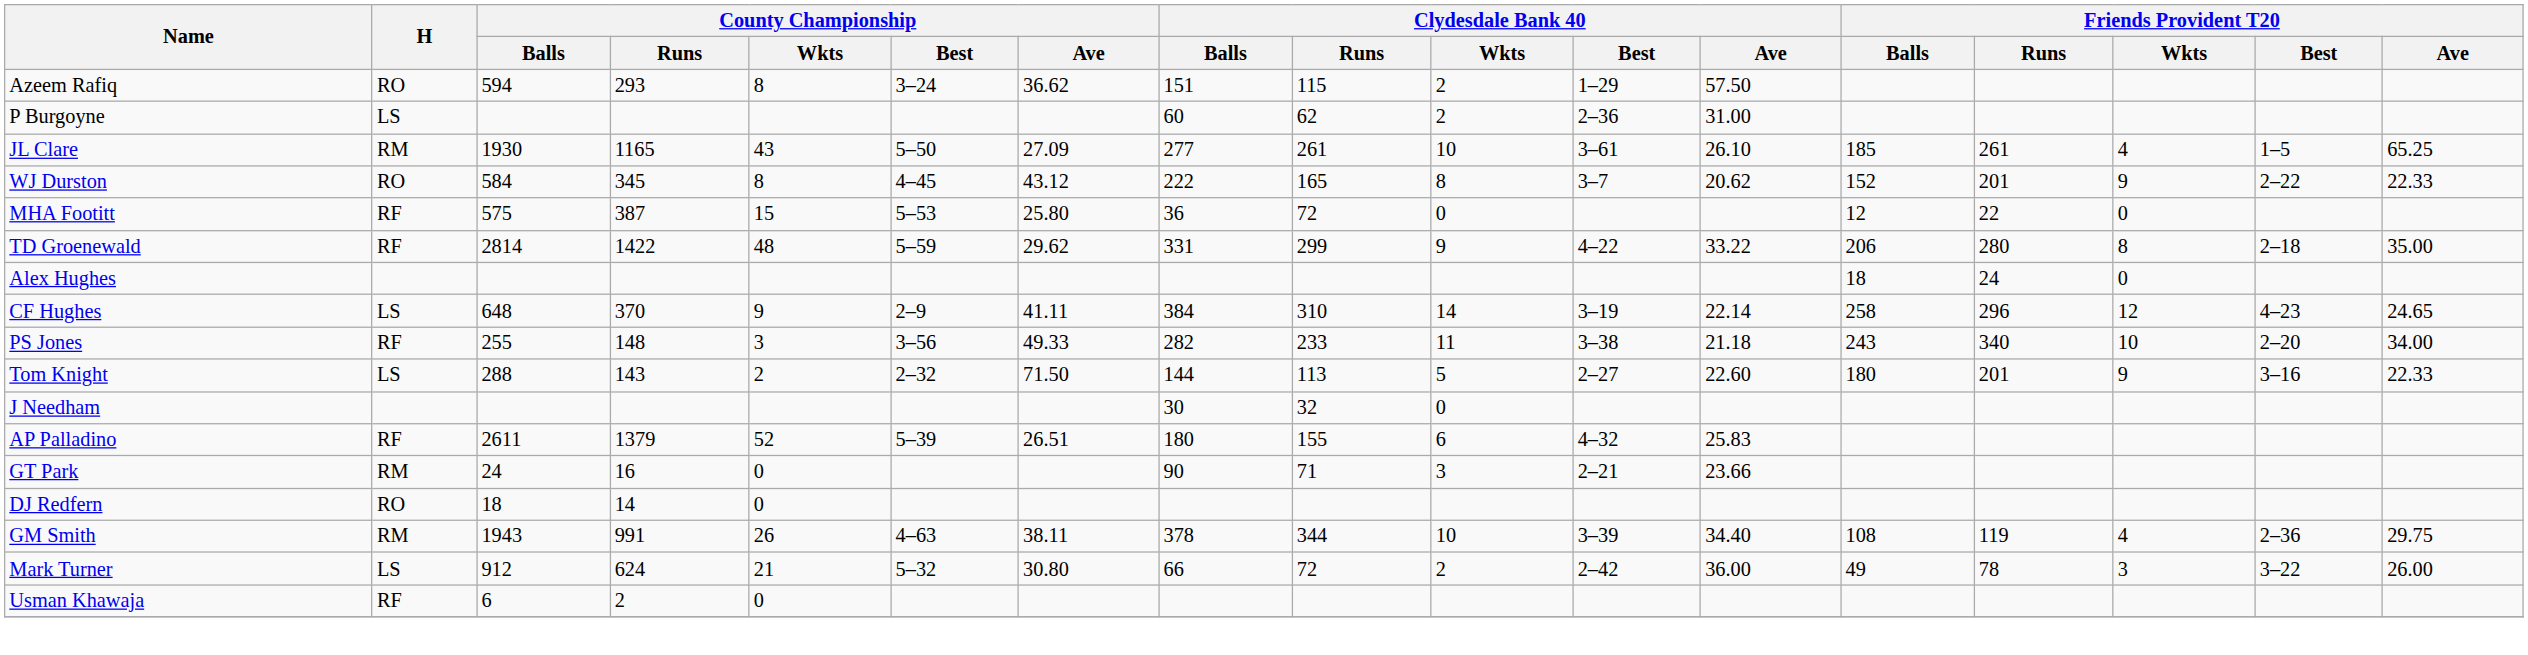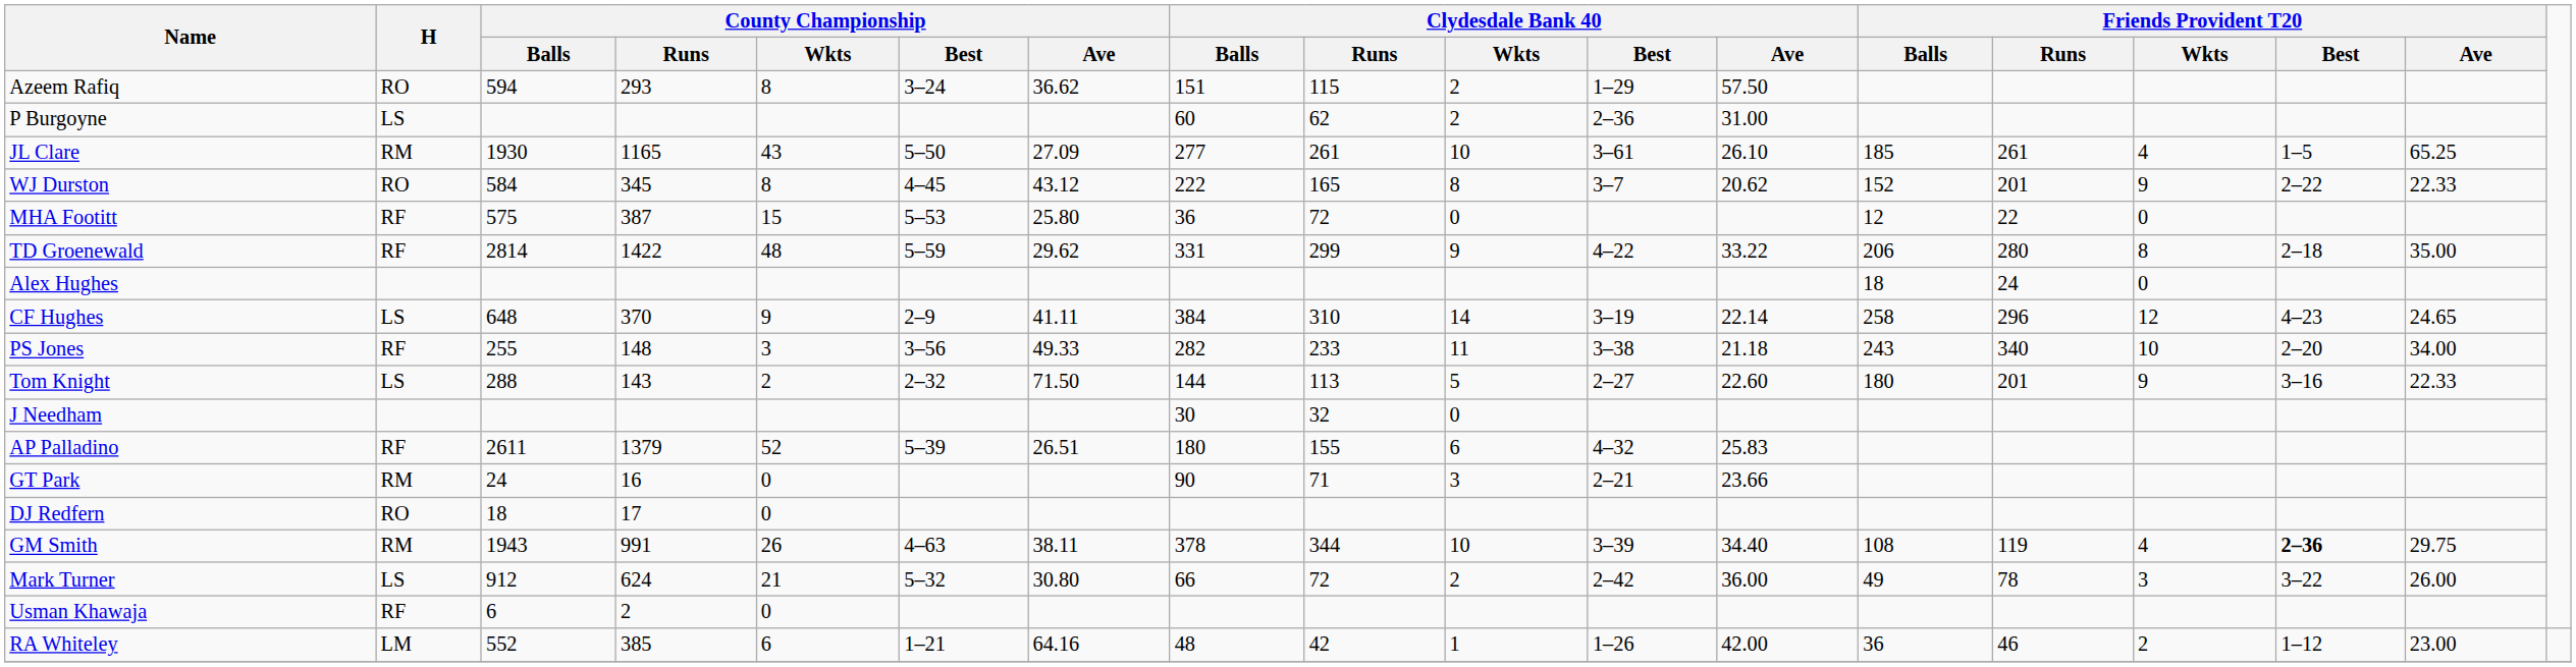 <table class="wikitable" width="100%">
 <tr bgcolor="#efefef">
 <th rowspan=2>Name</th>
 <th rowspan=2>H</th>
 <th colspan=5><a href='#'>County Championship</a></th>
 <th colspan=5><a href='#'>Clydesdale Bank 40</a></th>
 <th colspan=5><a href='#'>Friends Provident T20</a></th>
 </tr>
 <tr>
 <th>Balls</th>
 <th>Runs</th>
 <th>Wkts</th>
 <th>Best</th>
 <th>Ave</th>
 <th>Balls</th>
 <th>Runs</th>
 <th>Wkts</th>
 <th>Best</th>
 <th>Ave</th>
 <th>Balls</th>
 <th>Runs</th>
 <th>Wkts</th>
 <th>Best</th>
 <th>Ave</th>
 </tr>
 <tr>
 <td>Azeem Rafiq</td>
 <td>RO</td>
 <td>594</td>
 <td>293</td>
 <td>8</td>
 <td>3–24</td>
 <td>36.62</td>
 <td>151</td>
 <td>115</td>
 <td>2</td>
 <td>1–29</td>
 <td>57.50</td>
 <td></td>
 <td></td>
 <td></td>
 <td></td>
 <td></td>
 </tr>
 <tr>
 <td>P Burgoyne</td>
 <td>LS</td>
 <td></td>
 <td></td>
 <td></td>
 <td></td>
 <td></td>
 <td>60</td>
 <td>62</td>
 <td>2</td>
 <td>2–36</td>
 <td>31.00</td>
 <td></td>
 <td></td>
 <td></td>
 <td></td>
 <td></td>
 </tr>
 <tr>
 <td><a href='#'>JL Clare</a></td>
 <td>RM</td>
 <td>1930</td>
 <td>1165</td>
 <td>43</td>
 <td>5–50</td>
 <td>27.09</td>
 <td>277</td>
 <td>261</td>
 <td>10</td>
 <td>3–61</td>
 <td>26.10</td>
 <td>185</td>
 <td>261</td>
 <td>4</td>
 <td>1–5</td>
 <td>65.25</td>
 </tr>
 <tr>
 <td><a href='#'>WJ Durston</a></td>
 <td>RO</td>
 <td>584</td>
 <td>345</td>
 <td>8</td>
 <td>4–45</td>
 <td>43.12</td>
 <td>222</td>
 <td>165</td>
 <td>8</td>
 <td>3–7</td>
 <td>20.62</td>
 <td>152</td>
 <td>201</td>
 <td>9</td>
 <td>2–22</td>
 <td>22.33</td>
 </tr>
 <tr>
 <td><a href='#'>MHA Footitt</a></td>
 <td>RF</td>
 <td>575</td>
 <td>387</td>
 <td>15</td>
 <td>5–53</td>
 <td>25.80</td>
 <td>36</td>
 <td>72</td>
 <td>0</td>
 <td></td>
 <td></td>
 <td>12</td>
 <td>22</td>
 <td>0</td>
 <td></td>
 <td></td>
 </tr>
 <tr>
 <td><a href='#'>TD Groenewald</a></td>
 <td>RF</td>
 <td>2814</td>
 <td>1422</td>
 <td>48</td>
 <td>5–59</td>
 <td>29.62</td>
 <td>331</td>
 <td>299</td>
 <td>9</td>
 <td>4–22</td>
 <td>33.22</td>
 <td>206</td>
 <td>280</td>
 <td>8</td>
 <td>2–18</td>
 <td>35.00</td>
 </tr>
 <tr>
 <td><a href='#'>Alex Hughes</a></td>
 <td></td>
 <td></td>
 <td></td>
 <td></td>
 <td></td>
 <td></td>
 <td></td>
 <td></td>
 <td></td>
 <td></td>
 <td></td>
 <td>18</td>
 <td>24</td>
 <td>0</td>
 <td></td>
 <td></td>
 </tr>
 <tr>
 <td><a href='#'>CF Hughes</a></td>
 <td>LS</td>
 <td>648</td>
 <td>370</td>
 <td>9</td>
 <td>2–9</td>
 <td>41.11</td>
 <td>384</td>
 <td>310</td>
 <td>14</td>
 <td>3–19</td>
 <td>22.14</td>
 <td>258</td>
 <td>296</td>
 <td>12</td>
 <td>4–23</td>
 <td>24.65</td>
 </tr>
 <tr>
 <td><a href='#'>PS Jones</a></td>
 <td>RF</td>
 <td>255</td>
 <td>148</td>
 <td>3</td>
 <td>3–56</td>
 <td>49.33</td>
 <td>282</td>
 <td>233</td>
 <td>11</td>
 <td>3–38</td>
 <td>21.18</td>
 <td>243</td>
 <td>340</td>
 <td>10</td>
 <td>2–20</td>
 <td>34.00</td>
 </tr>
 <tr>
 <td><a href='#'>Tom Knight</a></td>
 <td>LS</td>
 <td>288</td>
 <td>143</td>
 <td>2</td>
 <td>2–32</td>
 <td>71.50</td>
 <td>144</td>
 <td>113</td>
 <td>5</td>
 <td>2–27</td>
 <td>22.60</td>
 <td>180</td>
 <td>201</td>
 <td>9</td>
 <td>3–16</td>
 <td>22.33</td>
 </tr>
 <tr>
 <td><a href='#'>J Needham</a></td>
 <td></td>
 <td></td>
 <td></td>
 <td></td>
 <td></td>
 <td></td>
 <td>30</td>
 <td>32</td>
 <td>0</td>
 <td></td>
 <td></td>
 <td></td>
 <td></td>
 <td></td>
 <td></td>
 <td></td>
 </tr>
 <tr>
 <td><a href='#'>AP Palladino</a></td>
 <td>RF</td>
 <td>2611</td>
 <td>1379</td>
 <td>52</td>
 <td>5–39</td>
 <td>26.51</td>
 <td>180</td>
 <td>155</td>
 <td>6</td>
 <td>4–32</td>
 <td>25.83</td>
 <td></td>
 <td></td>
 <td></td>
 <td></td>
 <td></td>
 </tr>
 <tr>
 <td><a href='#'>GT Park</a></td>
 <td>RM</td>
 <td>24</td>
 <td>16</td>
 <td>0</td>
 <td></td>
 <td></td>
 <td>90</td>
 <td>71</td>
 <td>3</td>
 <td>2–21</td>
 <td>23.66</td>
 <td></td>
 <td></td>
 <td></td>
 <td></td>
 <td></td>
 </tr>
 <tr>
 <td><a href='#'>DJ Redfern</a></td>
 <td>RO</td>
 <td>18</td>
-<td>14</td>
+<td>17</td>
 <td>0</td>
 <td></td>
 <td></td>
 <td></td>
 <td></td>
 <td></td>
 <td></td>
 <td></td>
 <td></td>
 <td></td>
 <td></td>
 <td></td>
 <td></td>
 </tr>
 <tr>
 <td><a href='#'>GM Smith</a></td>
 <td>RM</td>
 <td>1943</td>
 <td>991</td>
 <td>26</td>
 <td>4–63</td>
 <td>38.11</td>
 <td>378</td>
 <td>344</td>
 <td>10</td>
 <td>3–39</td>
 <td>34.40</td>
 <td>108</td>
 <td>119</td>
 <td>4</td>
-<td>2–36</td>
+<td><strong>2–36</strong></td>
 <td>29.75</td>
 </tr>
 <tr>
 <td><a href='#'>Mark Turner</a></td>
 <td>LS</td>
 <td>912</td>
 <td>624</td>
 <td>21</td>
 <td>5–32</td>
 <td>30.80</td>
 <td>66</td>
 <td>72</td>
 <td>2</td>
 <td>2–42</td>
 <td>36.00</td>
 <td>49</td>
 <td>78</td>
 <td>3</td>
 <td>3–22</td>
 <td>26.00</td>
 </tr>
 <tr>
 <td><a href='#'>Usman Khawaja</a></td>
 <td>RF</td>
 <td>6</td>
 <td>2</td>
 <td>0</td>
 <td></td>
 <td></td>
 <td></td>
 <td></td>
 <td></td>
 <td></td>
 <td></td>
 <td></td>
 <td></td>
 <td></td>
 <td></td>
 <td></td>
 </tr>
 <tr>
+<td><a href='#'>RA Whiteley</a></td>
+<td>LM</td>
+<td>552</td>
+<td>385</td>
+<td>6</td>
+<td>1–21</td>
+<td>64.16</td>
+<td>48</td>
+<td>42</td>
+<td>1</td>
+<td>1–26</td>
+<td>42.00</td>
+<td>36</td>
+<td>46</td>
+<td>2</td>
+<td>1–12</td>
+<td>23.00</td>
+<td></td>
+</tr>
+<tr>
 </tr>
 </table>
